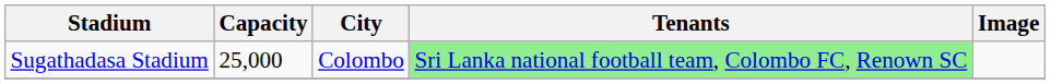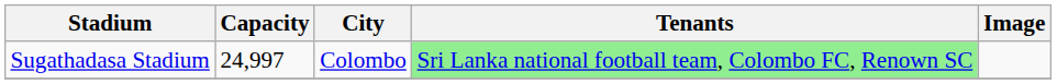 <table class="wikitable sortable">
 <tr>
 <th>Stadium</th>
 <th>Capacity</th>
 <th>City</th>
 <th>Tenants</th>
 <th>Image</th>
 </tr>
 <tr>
 <td><a href='#'>Sugathadasa Stadium</a></td>
-<td>25,000</td>
+<td>24,997</td>
 <td><a href='#'>Colombo</a></td>
 <td style="background: lightgreen;"><a href='#'>Sri Lanka national football team</a>, <a href='#'>Colombo FC</a>, <a href='#'>Renown SC</a></td>
 <td></td>
 </tr>
 <tr>
 </tr>
 </table>
